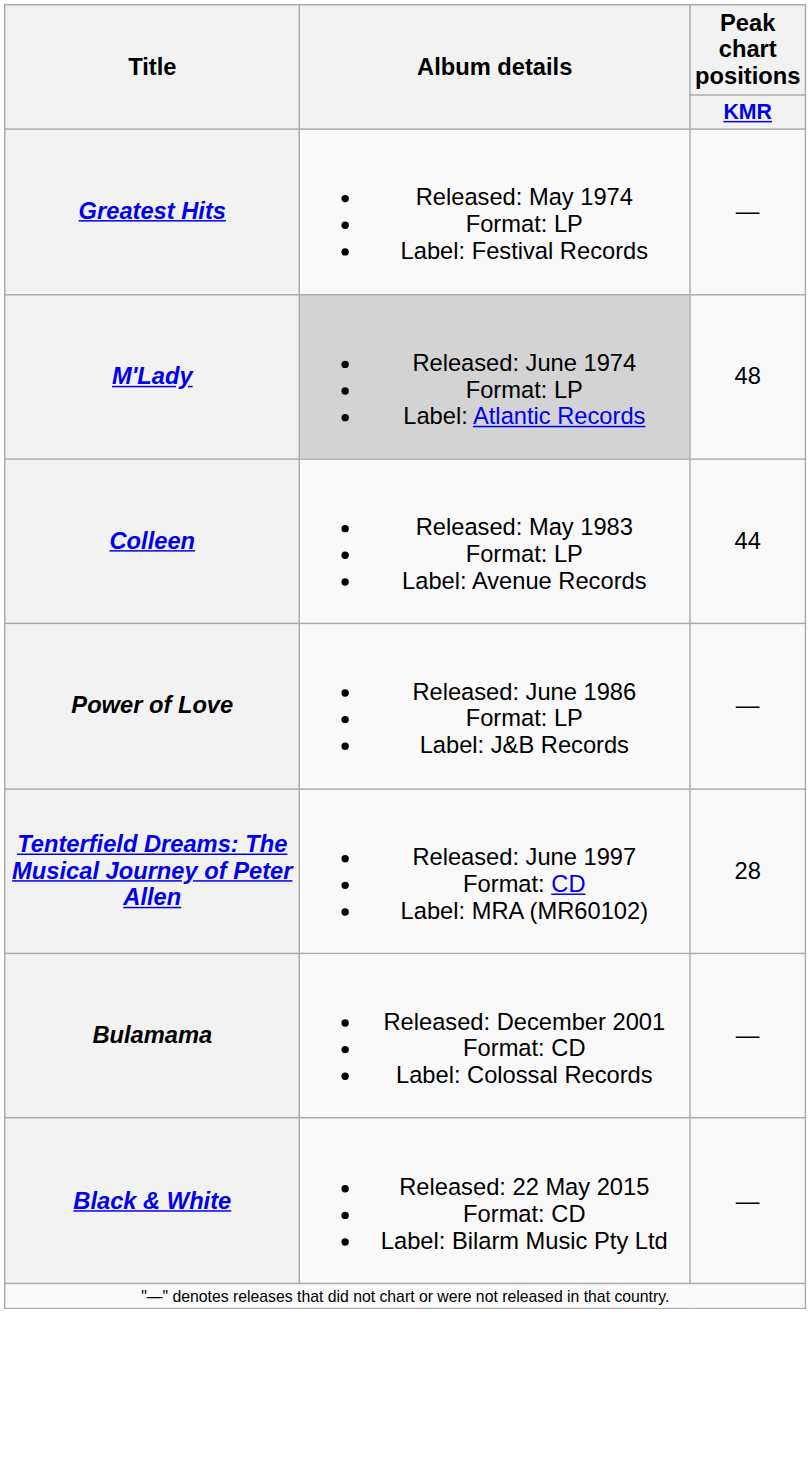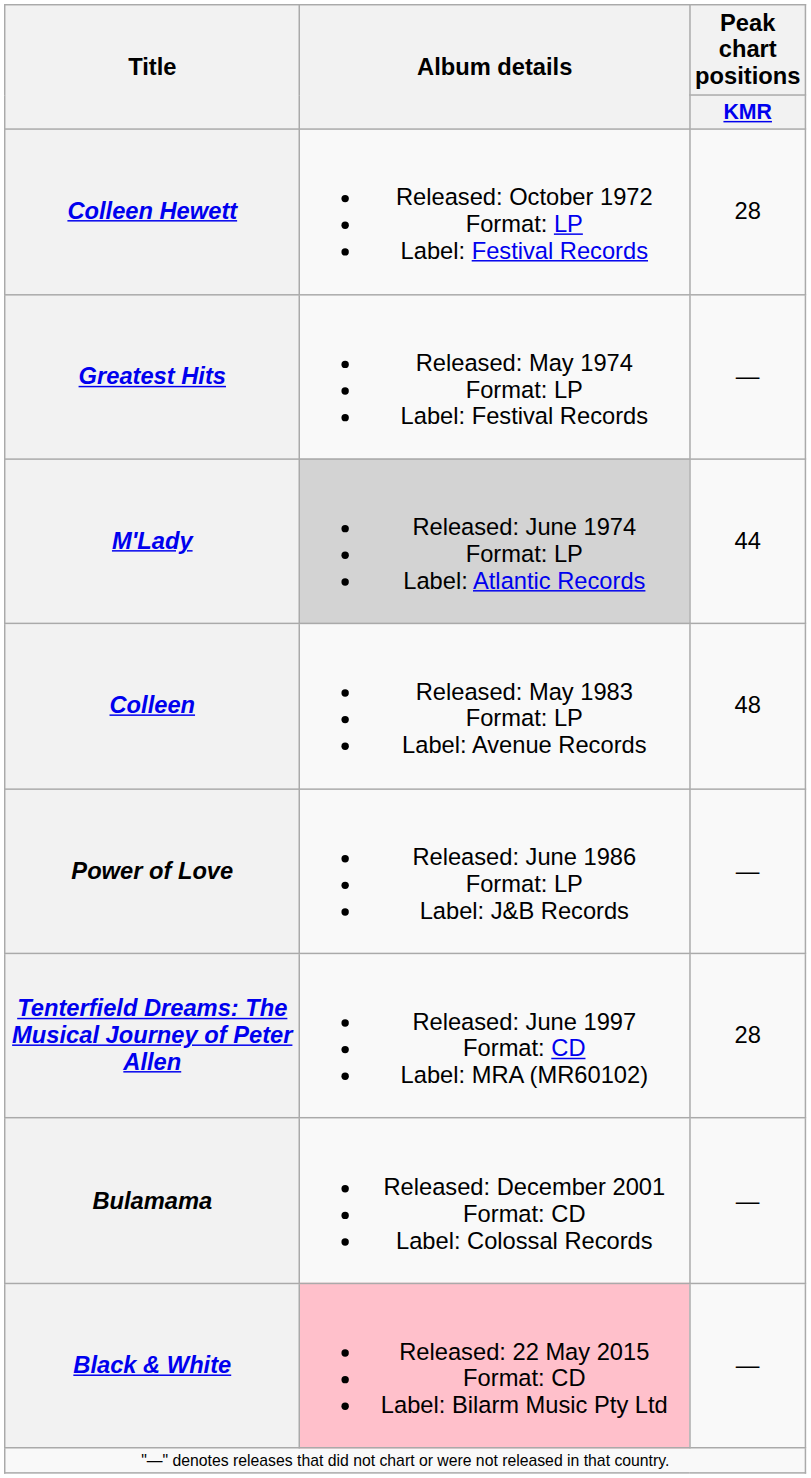 <table class="wikitable plainrowheaders" style="text-align:center;" border="1">
 <tr>
 <th scope="col" rowspan="2" style="width:12em;">Title</th>
 <th scope="col" rowspan="2" style="width:16em;">Album details</th>
 <th scope="col" colspan="1">Peak chart positions</th>
 </tr>
 <tr>
 <th scope="col" style="width:3em;font-size:90%;"><a href='#'>KMR</a><br></th>
 </tr>
 <tr>
+<th scope="row"><em><a href='#'>Colleen Hewett</a></em></th>
+<td><br><ul><li>Released: October 1972</li><li>Format: <a href='#'>LP</a></li><li>Label: <a href='#'>Festival Records</a></li></ul></td>
+<td align="center">28</td>
+</tr>
+<tr>
 <th scope="row"><em><a href='#'>Greatest Hits</a></em></th>
 <td><br><ul><li>Released: May 1974</li><li>Format: LP</li><li>Label: Festival Records</li></ul></td>
 <td align="center">—</td>
 </tr>
 <tr>
 <th scope="row"><em><a href='#'>M'Lady</a></em></th>
 <td style="background: lightgrey;"><br><ul><li>Released: June 1974</li><li>Format: LP</li><li>Label: <a href='#'>Atlantic Records</a></li></ul></td>
-<td align="center">48</td>
+<td align="center">44</td>
 </tr>
 <tr>
 <th scope="row"><em><a href='#'>Colleen</a></em></th>
 <td><br><ul><li>Released: May 1983</li><li>Format: LP</li><li>Label: Avenue Records</li></ul></td>
-<td align="center">44</td>
+<td align="center">48</td>
 </tr>
 <tr>
 <th scope="row"><em>Power of Love</em></th>
 <td><br><ul><li>Released: June 1986</li><li>Format: LP</li><li>Label: J&B Records</li></ul></td>
 <td align="center">—</td>
 </tr>
 <tr>
 <th scope="row"><em><a href='#'>Tenterfield Dreams: The Musical Journey of Peter Allen</a></em></th>
 <td><br><ul><li>Released: June 1997</li><li>Format: <a href='#'>CD</a></li><li>Label: MRA (MR60102)</li></ul></td>
 <td align="center">28</td>
 </tr>
 <tr>
 <th scope="row"><em>Bulamama</em></th>
 <td><br><ul><li>Released: December 2001</li><li>Format: CD</li><li>Label: Colossal Records</li></ul></td>
 <td align="center">—</td>
 </tr>
 <tr>
 <th scope="row"><em><a href='#'>Black & White</a></em></th>
-<td><br><ul><li>Released: 22 May 2015</li><li>Format: CD</li><li>Label: Bilarm Music Pty Ltd</li></ul></td>
+<td style="background: pink;"><br><ul><li>Released: 22 May 2015</li><li>Format: CD</li><li>Label: Bilarm Music Pty Ltd</li></ul></td>
 <td align="center">—</td>
 </tr>
 <tr>
 <td colspan="3" style="text-align:center; font-size:8pt;">"—" denotes releases that did not chart or were not released in that country.</td>
 </tr>
 </table>
